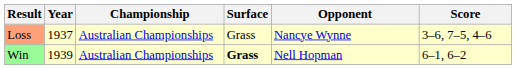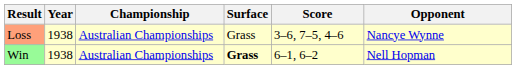 <table class="sortable wikitable">
 <tr>
 <th style="width:40px">Result</th>
 <th style="width:30px">Year</th>
 <th style="width:180px">Championship</th>
 <th style="width:50px">Surface</th>
+<th style="width:110px" class="unsortable">Score</th>
 <th style="width:180px">Opponent</th>
-<th style="width:110px" class="unsortable">Score</th>
 </tr>
 <tr style="background:#ffc;">
 <td style="background:#ffa07a;">Loss</td>
-<td>1937</td>
+<td>1938</td>
 <td><a href='#'>Australian Championships</a></td>
 <td>Grass</td>
+<td>3–6, 7–5, 4–6</td>
 <td> <a href='#'>Nancye Wynne</a></td>
-<td>3–6, 7–5, 4–6</td>
 </tr>
 <tr style="background:#ffc;">
 <td style="background:#98fb98;">Win</td>
-<td>1939</td>
+<td>1938</td>
 <td><a href='#'>Australian Championships</a></td>
 <td><strong>Grass</strong></td>
+<td>6–1, 6–2</td>
 <td> <a href='#'>Nell Hopman</a></td>
-<td>6–1, 6–2</td>
 </tr>
 </table>
